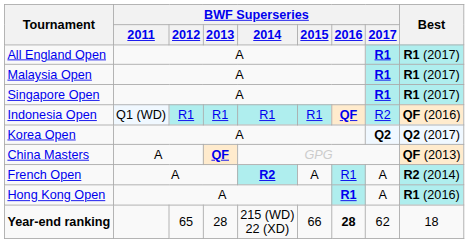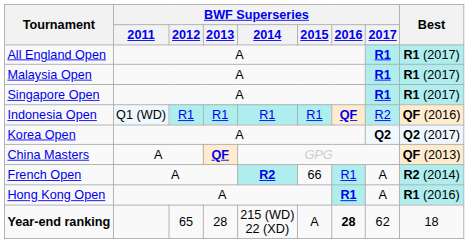 <table class="wikitable" style="font-size: 90%; text-align:center">
 <tr>
 <th rowspan="2">Tournament</th>
 <th colspan="7"><strong><a href='#'>BWF Superseries</a></strong></th>
 <th rowspan="2">Best</th>
 </tr>
 <tr>
 <th><a href='#'>2011</a></th>
 <th><a href='#'>2012</a></th>
 <th><a href='#'>2013</a></th>
 <th><a href='#'>2014</a></th>
 <th><a href='#'>2015</a></th>
 <th><a href='#'>2016</a></th>
 <th><a href='#'>2017</a></th>
 </tr>
 <tr>
 <td align=left><a href='#'>All England Open</a></td>
 <td colspan="6">A</td>
 <td bgcolor=AFEEEE><a href='#'><strong>R1</strong></a></td>
 <td bgcolor=AFEEEE><strong>R1</strong> (2017)</td>
 </tr>
 <tr>
 <td align=left><a href='#'>Malaysia Open</a></td>
 <td colspan="6">A</td>
 <td bgcolor=AFEEEE><a href='#'><strong>R1</strong></a></td>
 <td bgcolor=AFEEEE><strong>R1</strong> (2017)</td>
 </tr>
 <tr>
 <td align=left><a href='#'>Singapore Open</a></td>
 <td colspan="6">A</td>
 <td bgcolor=AFEEEE><a href='#'><strong>R1</strong></a></td>
 <td bgcolor=AFEEEE><strong>R1</strong> (2017)</td>
 </tr>
 <tr>
 <td align=left><a href='#'>Indonesia Open</a></td>
 <td bgcolor=F0F8FF>Q1 (WD)</td>
 <td bgcolor=AFEEEE><a href='#'>R1</a></td>
 <td bgcolor=AFEEEE><a href='#'>R1</a></td>
 <td bgcolor=AFEEEE><a href='#'>R1</a></td>
 <td bgcolor=AFEEEE><a href='#'>R1</a></td>
 <td bgcolor=FFEBCD><a href='#'><strong>QF</strong></a></td>
 <td bgcolor=AFEEEE><a href='#'>R2</a></td>
 <td bgcolor=FFEBCD><strong>QF</strong> (2016)</td>
 </tr>
 <tr>
 <td align=left><a href='#'>Korea Open</a></td>
 <td colspan="6">A</td>
 <td bgcolor=F0F8FF><strong>Q2</strong></td>
 <td bgcolor=F0F8FF><strong>Q2</strong> (2017)</td>
 </tr>
 <tr>
 <td align=left><a href='#'>China Masters</a></td>
 <td colspan="2">A</td>
 <td bgcolor=FFEBCD><a href='#'><strong>QF</strong></a></td>
 <td colspan="4" style=color:#ccc><em>GPG</em></td>
 <td bgcolor=FFEBCD><strong>QF</strong> (2013)</td>
 </tr>
 <tr>
 <td align=left><a href='#'>French Open</a></td>
 <td colspan="3">A</td>
 <td bgcolor=AFEEEE><a href='#'><strong>R2</strong></a></td>
-<td>A</td>
+<td>66</td>
 <td bgcolor=AFEEEE><a href='#'>R1</a></td>
 <td>A</td>
 <td bgcolor=AFEEEE><strong>R2</strong> (2014)</td>
 </tr>
 <tr>
 <td align=left><a href='#'>Hong Kong Open</a></td>
 <td colspan="5">A</td>
 <td bgcolor=AFEEEE><a href='#'><strong>R1</strong></a></td>
 <td>A</td>
 <td bgcolor=AFEEEE><strong>R1</strong> (2016)</td>
 </tr>
 <tr>
 <td align=left><strong>Year-end ranking</strong></td>
 <td></td>
 <td>65</td>
 <td>28</td>
 <td>215 (WD)<br>22 (XD)</td>
-<td>66</td>
+<td>A</td>
 <td><strong>28</strong></td>
 <td>62</td>
 <td>18</td>
 </tr>
 </table>
